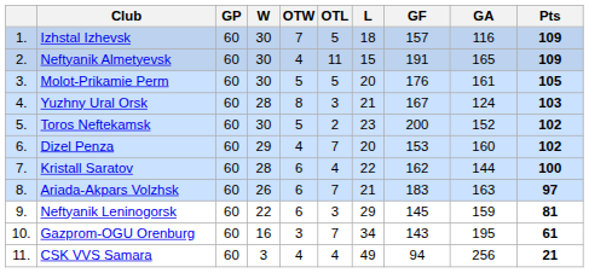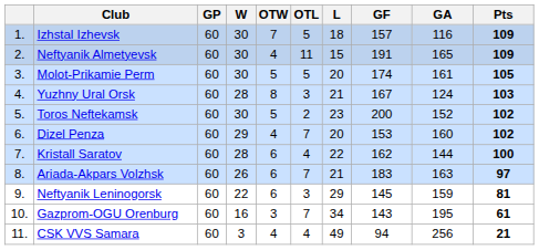 <table class="wikitable">
 <tr>
 <th width="30"></th>
 <th width="200">Club</th>
 <th width="30">GP</th>
 <th width="30">W</th>
 <th width="30">OTW</th>
 <th width="30">OTL</th>
 <th width="30">L</th>
 <th width="70">GF</th>
 <th width="70">GA</th>
 <th width="70">Pts</th>
 </tr>
 <tr bgcolor="#BCD2EE" align="center">
 <td>1.</td>
 <td align="left"><a href='#'>Izhstal Izhevsk</a></td>
 <td>60</td>
 <td>30</td>
 <td>7</td>
 <td>5</td>
 <td>18</td>
 <td>157</td>
 <td>116</td>
 <td><strong>109</strong></td>
 </tr>
 <tr bgcolor="#BCD2EE" align="center">
 <td>2.</td>
 <td align="left"><a href='#'>Neftyanik Almetyevsk</a></td>
 <td>60</td>
 <td>30</td>
 <td>4</td>
 <td>11</td>
 <td>15</td>
 <td>191</td>
 <td>165</td>
 <td><strong>109</strong></td>
 </tr>
 <tr bgcolor="#CAE1FF" align="center">
 <td>3.</td>
 <td align="left"><a href='#'>Molot-Prikamie Perm</a></td>
 <td>60</td>
 <td>30</td>
 <td>5</td>
 <td>5</td>
 <td>20</td>
-<td>176</td>
+<td>174</td>
 <td>161</td>
 <td><strong>105</strong></td>
 </tr>
 <tr bgcolor="#CAE1FF" align="center">
 <td>4.</td>
 <td align="left"><a href='#'>Yuzhny Ural Orsk</a></td>
 <td>60</td>
 <td>28</td>
 <td>8</td>
 <td>3</td>
 <td>21</td>
 <td>167</td>
 <td>124</td>
 <td><strong>103</strong></td>
 </tr>
 <tr bgcolor="#CAE1FF" align="center">
 <td>5.</td>
 <td align="left"><a href='#'>Toros Neftekamsk</a></td>
 <td>60</td>
 <td>30</td>
 <td>5</td>
 <td>2</td>
 <td>23</td>
 <td>200</td>
 <td>152</td>
 <td><strong>102</strong></td>
 </tr>
 <tr bgcolor="#CAE1FF" align="center">
 <td>6.</td>
 <td align="left"><a href='#'>Dizel Penza</a></td>
 <td>60</td>
 <td>29</td>
 <td>4</td>
 <td>7</td>
 <td>20</td>
 <td>153</td>
 <td>160</td>
 <td><strong>102</strong></td>
 </tr>
 <tr bgcolor="#CAE1FF" align="center">
 <td>7.</td>
 <td align="left"><a href='#'>Kristall Saratov</a></td>
 <td>60</td>
 <td>28</td>
 <td>6</td>
 <td>4</td>
 <td>22</td>
 <td>162</td>
 <td>144</td>
 <td><strong>100</strong></td>
 </tr>
 <tr bgcolor="#CAE1FF" align="center">
 <td>8.</td>
 <td align="left"><a href='#'>Ariada-Akpars Volzhsk</a></td>
 <td>60</td>
 <td>26</td>
 <td>6</td>
 <td>7</td>
 <td>21</td>
 <td>183</td>
 <td>163</td>
 <td><strong>97</strong></td>
 </tr>
 <tr bgcolor="#FFFFFF" align="center">
 <td>9.</td>
 <td align="left"><a href='#'>Neftyanik Leninogorsk</a></td>
 <td>60</td>
 <td>22</td>
 <td>6</td>
 <td>3</td>
 <td>29</td>
 <td>145</td>
 <td>159</td>
 <td><strong>81</strong></td>
 </tr>
 <tr bgcolor="#FFFFFF" align="center">
 <td>10.</td>
 <td align="left"><a href='#'>Gazprom-OGU Orenburg</a></td>
 <td>60</td>
 <td>16</td>
 <td>3</td>
 <td>7</td>
 <td>34</td>
 <td>143</td>
 <td>195</td>
 <td><strong>61</strong></td>
 </tr>
 <tr bgcolor="#FFFFFF" align="center">
 <td>11.</td>
 <td align="left"><a href='#'>CSK VVS Samara</a></td>
 <td>60</td>
 <td>3</td>
 <td>4</td>
 <td>4</td>
 <td>49</td>
 <td>94</td>
 <td>256</td>
 <td><strong>21</strong></td>
 </tr>
 </table>
